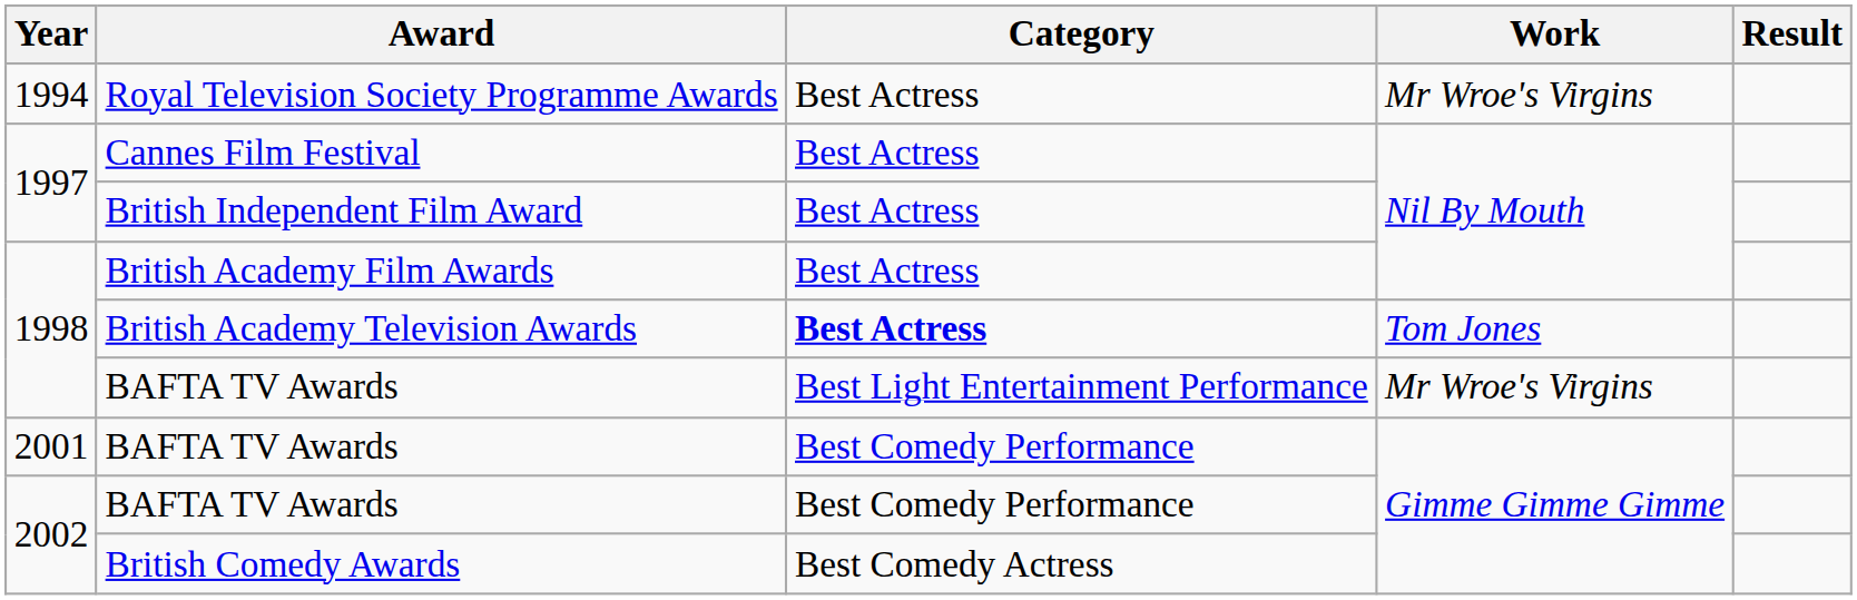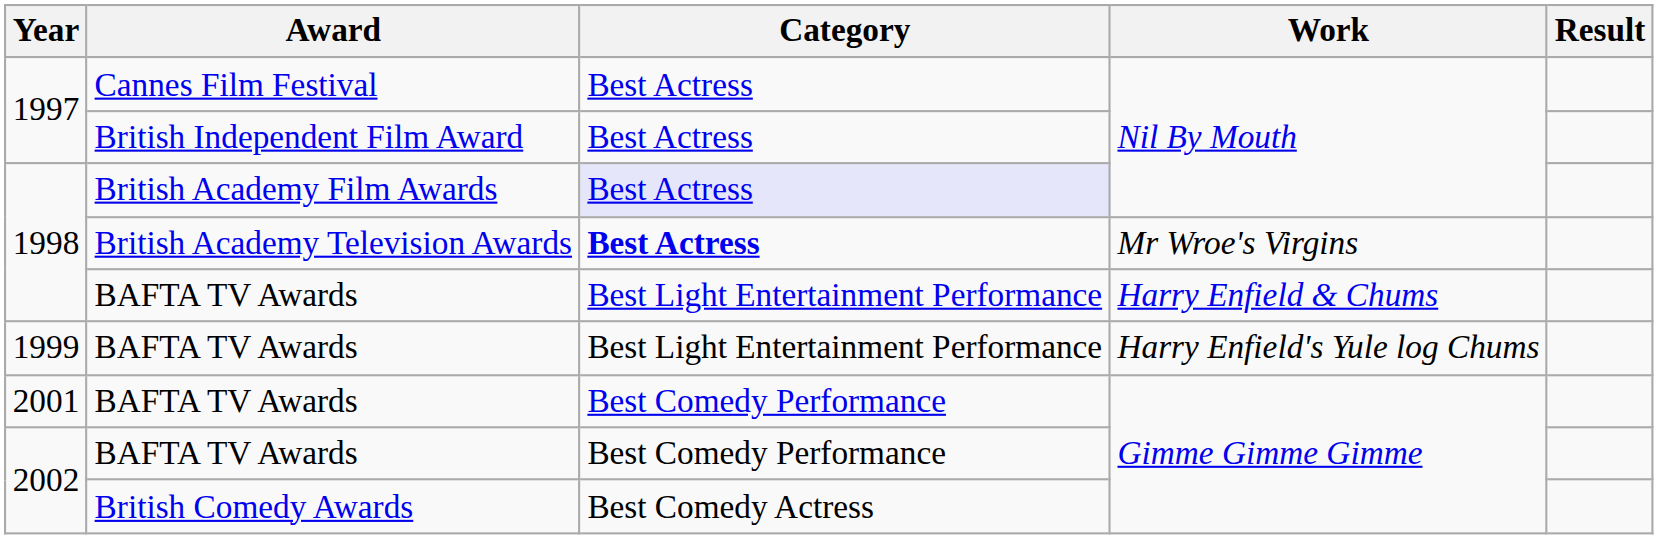 <table class="wikitable">
 <tr>
 <th>Year</th>
 <th>Award</th>
 <th>Category</th>
 <th>Work</th>
 <th>Result</th>
-</tr>
-<tr>
-<td>1994</td>
-<td><a href='#'>Royal Television Society Programme Awards</a></td>
-<td>Best Actress</td>
-<td><em>Mr Wroe's Virgins</em></td>
-<td></td>
 </tr>
 <tr>
 <td rowspan="2">1997</td>
 <td><a href='#'>Cannes Film Festival</a></td>
 <td><a href='#'>Best Actress</a></td>
 <td rowspan="3"><em><a href='#'>Nil By Mouth</a></em></td>
 <td></td>
 </tr>
 <tr>
 <td><a href='#'>British Independent Film Award</a></td>
 <td><a href='#'>Best Actress</a></td>
 <td></td>
 </tr>
 <tr>
 <td rowspan="3">1998</td>
 <td><a href='#'>British Academy Film Awards</a></td>
-<td><a href='#'>Best Actress</a></td>
+<td style="background: lavender;"><a href='#'>Best Actress</a></td>
 <td></td>
 </tr>
 <tr>
 <td><a href='#'>British Academy Television Awards</a></td>
 <td><strong><a href='#'>Best Actress</a></strong></td>
-<td><em><a href='#'>Tom Jones</a></em></td>
+<td><em>Mr Wroe's Virgins</em></td>
 <td></td>
 </tr>
 <tr>
 <td>BAFTA TV Awards</td>
 <td><a href='#'>Best Light Entertainment Performance</a></td>
-<td><em>Mr Wroe's Virgins</em></td>
+<td><em><a href='#'>Harry Enfield & Chums</a></em></td>
+<td></td>
+</tr>
+<tr>
+<td>1999</td>
+<td>BAFTA TV Awards</td>
+<td>Best Light Entertainment Performance</td>
+<td><em>Harry Enfield's Yule log Chums</em></td>
 <td></td>
 </tr>
 <tr>
 <td>2001</td>
 <td>BAFTA TV Awards</td>
 <td><a href='#'>Best Comedy Performance</a></td>
 <td rowspan="3"><em><a href='#'>Gimme Gimme Gimme</a></em></td>
 <td></td>
 </tr>
 <tr>
 <td rowspan="2">2002</td>
 <td>BAFTA TV Awards</td>
 <td>Best Comedy Performance</td>
 <td></td>
 </tr>
 <tr>
 <td><a href='#'>British Comedy Awards</a></td>
 <td>Best Comedy Actress</td>
 <td></td>
 </tr>
 </table>
